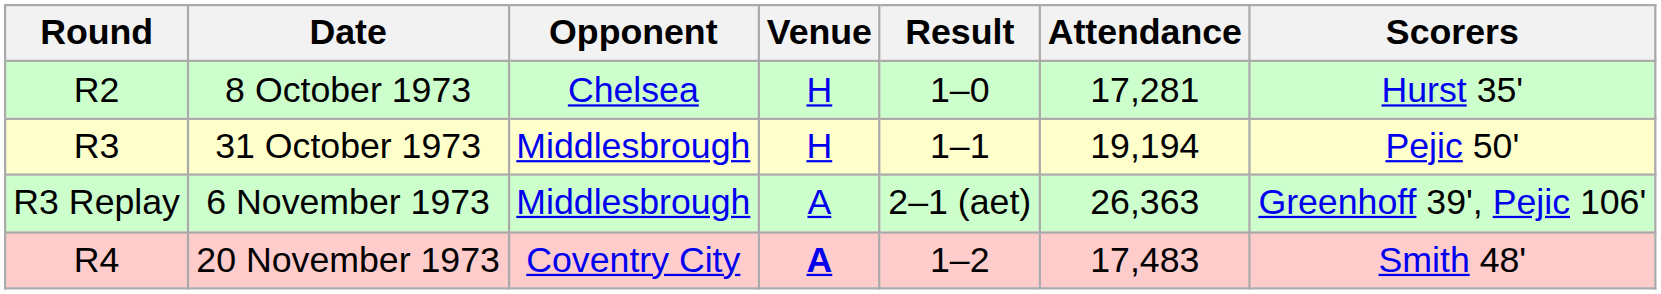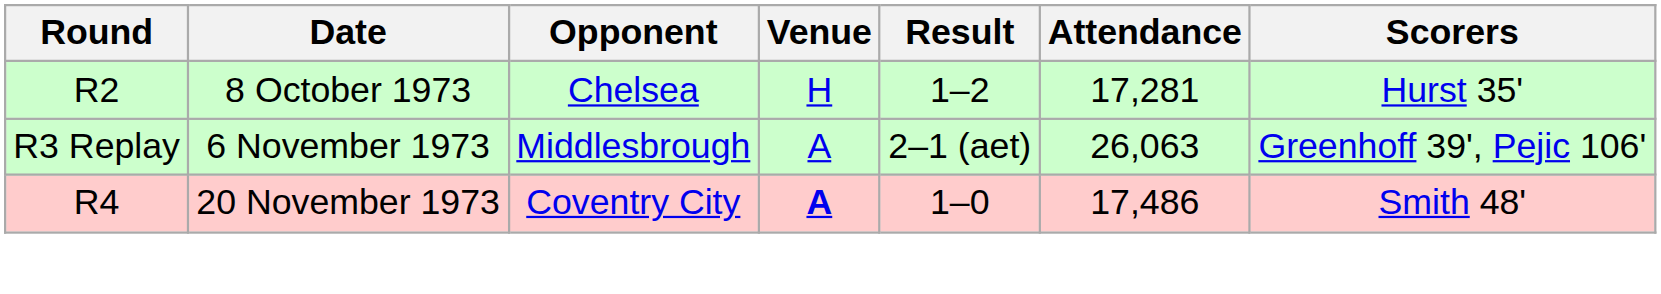 <table class="wikitable" style="font-size:100%; text-align:center">
 <tr>
 <th>Round</th>
 <th>Date</th>
 <th>Opponent</th>
 <th>Venue</th>
 <th>Result</th>
 <th>Attendance</th>
 <th>Scorers</th>
 </tr>
 <tr style="background-color: #CCFFCC;">
 <td>R2</td>
 <td>8 October 1973</td>
 <td><a href='#'>Chelsea</a></td>
 <td><a href='#'>H</a></td>
-<td>1–0</td>
+<td>1–2</td>
 <td>17,281</td>
 <td><a href='#'>Hurst</a> 35'</td>
-</tr>
-<tr style="background-color: #FFFFCC;">
-<td>R3</td>
-<td>31 October 1973</td>
-<td><a href='#'>Middlesbrough</a></td>
-<td><a href='#'>H</a></td>
-<td>1–1</td>
-<td>19,194</td>
-<td><a href='#'>Pejic</a> 50'</td>
 </tr>
 <tr style="background-color: #CCFFCC;">
 <td>R3 Replay</td>
 <td>6 November 1973</td>
 <td><a href='#'>Middlesbrough</a></td>
 <td><a href='#'>A</a></td>
 <td>2–1 (aet)</td>
-<td>26,363</td>
+<td>26,063</td>
 <td><a href='#'>Greenhoff</a> 39', <a href='#'>Pejic</a> 106'</td>
 </tr>
 <tr style="background-color: #FFCCCC;">
 <td>R4</td>
 <td>20 November 1973</td>
 <td><a href='#'>Coventry City</a></td>
 <td><strong><a href='#'>A</a></strong></td>
-<td>1–2</td>
-<td>17,483</td>
+<td>1–0</td>
+<td>17,486</td>
 <td><a href='#'>Smith</a> 48'</td>
 </tr>
 </table>
